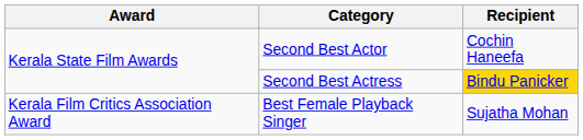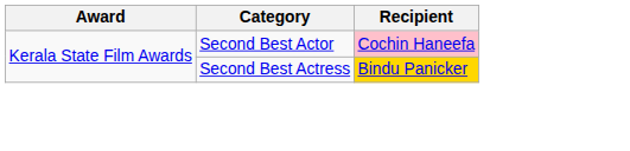 <table class= "wikitable sortable">
 <tr>
 <th>Award</th>
 <th>Category</th>
 <th>Recipient</th>
 </tr>
 <tr>
 <td rowspan=2><a href='#'>Kerala State Film Awards</a></td>
 <td><a href='#'>Second Best Actor</a></td>
-<td><a href='#'>Cochin Haneefa</a></td>
+<td style="background: pink;"><a href='#'>Cochin Haneefa</a></td>
 </tr>
 <tr>
 <td><a href='#'>Second Best Actress</a></td>
 <td style="background: gold;"><a href='#'>Bindu Panicker</a></td>
 </tr>
-<tr>
-<td><a href='#'>Kerala Film Critics Association Award</a></td>
-<td><a href='#'>Best Female Playback Singer</a></td>
-<td><a href='#'>Sujatha Mohan</a></td>
-</tr>
 </table>
